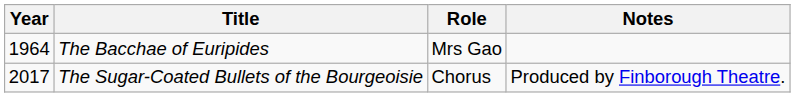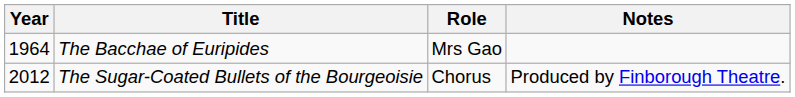 <table class="wikitable sortable">
 <tr>
 <th>Year</th>
 <th>Title</th>
 <th>Role</th>
 <th class="unsortable">Notes</th>
 </tr>
 <tr>
 <td>1964</td>
 <td><em>The Bacchae of Euripides</em></td>
 <td>Mrs Gao</td>
 <td></td>
 </tr>
 <tr>
-<td>2017</td>
+<td>2012</td>
 <td><em>The Sugar-Coated Bullets of the Bourgeoisie</em></td>
 <td>Chorus</td>
 <td>Produced by <a href='#'>Finborough Theatre</a>.</td>
 </tr>
 </table>
